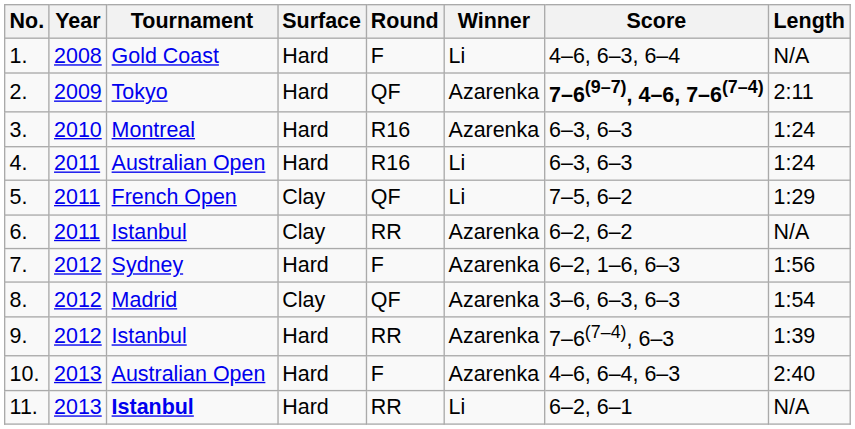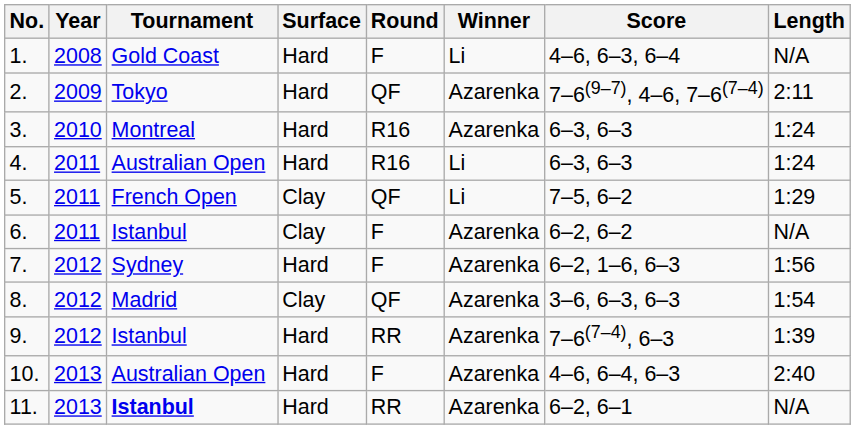 <table class="sortable collapsible autocollapse sortable wikitable">
 <tr style="background:#eee;">
 <th>No.</th>
 <th>Year</th>
 <th style="width:120px;">Tournament</th>
 <th>Surface</th>
 <th>Round</th>
 <th>Winner</th>
 <th>Score</th>
 <th>Length</th>
 </tr>
 <tr bgcolor="">
 <td>1.</td>
 <td><a href='#'>2008</a></td>
 <td> <a href='#'>Gold Coast</a></td>
 <td>Hard</td>
 <td>F</td>
 <td>Li</td>
 <td>4–6, 6–3, 6–4</td>
 <td>N/A</td>
 </tr>
 <tr bgcolor="">
 <td>2.</td>
 <td><a href='#'>2009</a></td>
 <td> <a href='#'>Tokyo</a></td>
 <td>Hard</td>
 <td>QF</td>
 <td>Azarenka</td>
-<td><strong>7–6<sup>(9–7)</sup>, 4–6, 7–6<sup>(7–4)</sup></strong></td>
+<td>7–6<sup>(9–7)</sup>, 4–6, 7–6<sup>(7–4)</sup></td>
 <td>2:11</td>
 </tr>
 <tr bgcolor="">
 <td>3.</td>
 <td><a href='#'>2010</a></td>
 <td> <a href='#'>Montreal</a></td>
 <td>Hard</td>
 <td>R16</td>
 <td>Azarenka</td>
 <td>6–3, 6–3</td>
 <td>1:24</td>
 </tr>
 <tr bgcolor="">
 <td>4.</td>
 <td><a href='#'>2011</a></td>
 <td> <a href='#'>Australian Open</a></td>
 <td>Hard</td>
 <td>R16</td>
 <td>Li</td>
 <td>6–3, 6–3</td>
 <td>1:24</td>
 </tr>
 <tr bgcolor="">
 <td>5.</td>
 <td><a href='#'>2011</a></td>
 <td> <a href='#'>French Open</a></td>
 <td>Clay</td>
 <td>QF</td>
 <td>Li</td>
 <td>7–5, 6–2</td>
 <td>1:29</td>
 </tr>
 <tr bgcolor="">
 <td>6.</td>
 <td><a href='#'>2011</a></td>
 <td> <a href='#'>Istanbul</a></td>
 <td>Clay</td>
-<td>RR</td>
+<td>F</td>
 <td>Azarenka</td>
 <td>6–2, 6–2</td>
 <td>N/A</td>
 </tr>
 <tr bgcolor="">
 <td>7.</td>
 <td><a href='#'>2012</a></td>
 <td> <a href='#'>Sydney</a></td>
 <td>Hard</td>
 <td>F</td>
 <td>Azarenka</td>
 <td>6–2, 1–6, 6–3</td>
 <td>1:56</td>
 </tr>
 <tr bgcolor="">
 <td>8.</td>
 <td><a href='#'>2012</a></td>
 <td> <a href='#'>Madrid</a></td>
 <td>Clay</td>
 <td>QF</td>
 <td>Azarenka</td>
 <td>3–6, 6–3, 6–3</td>
 <td>1:54</td>
 </tr>
 <tr bgcolor="">
 <td>9.</td>
 <td><a href='#'>2012</a></td>
 <td> <a href='#'>Istanbul</a></td>
 <td>Hard</td>
 <td>RR</td>
 <td>Azarenka</td>
 <td>7–6<sup>(7–4)</sup>, 6–3</td>
 <td>1:39</td>
 </tr>
 <tr bgcolor="">
 <td>10.</td>
 <td><a href='#'>2013</a></td>
 <td> <a href='#'>Australian Open</a></td>
 <td>Hard</td>
 <td>F</td>
 <td>Azarenka</td>
 <td>4–6, 6–4, 6–3</td>
 <td>2:40</td>
 </tr>
 <tr bgcolor="">
 <td>11.</td>
 <td><a href='#'>2013</a></td>
 <td><strong> <a href='#'>Istanbul</a></strong></td>
 <td>Hard</td>
 <td>RR</td>
-<td>Li</td>
+<td>Azarenka</td>
 <td>6–2, 6–1</td>
 <td>N/A</td>
 </tr>
 </table>
